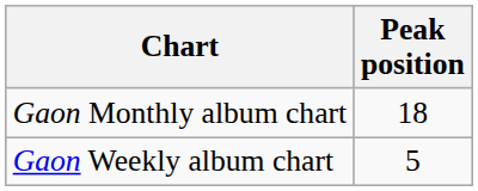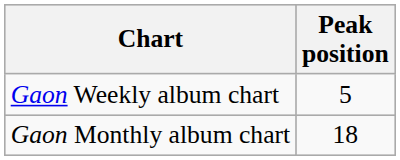 <table class="wikitable sortable">
 <tr>
 <th>Chart</th>
 <th>Peak<br>position</th>
 </tr>
 <tr>
+<td><em><a href='#'>Gaon</a></em> Weekly album chart</td>
+<td align="center">5</td>
+</tr>
+<tr>
 <td><em>Gaon</em> Monthly album chart</td>
 <td align="center">18</td>
 </tr>
-<tr>
-<td><em><a href='#'>Gaon</a></em> Weekly album chart</td>
-<td align="center">5</td>
-</tr>
 </table>
